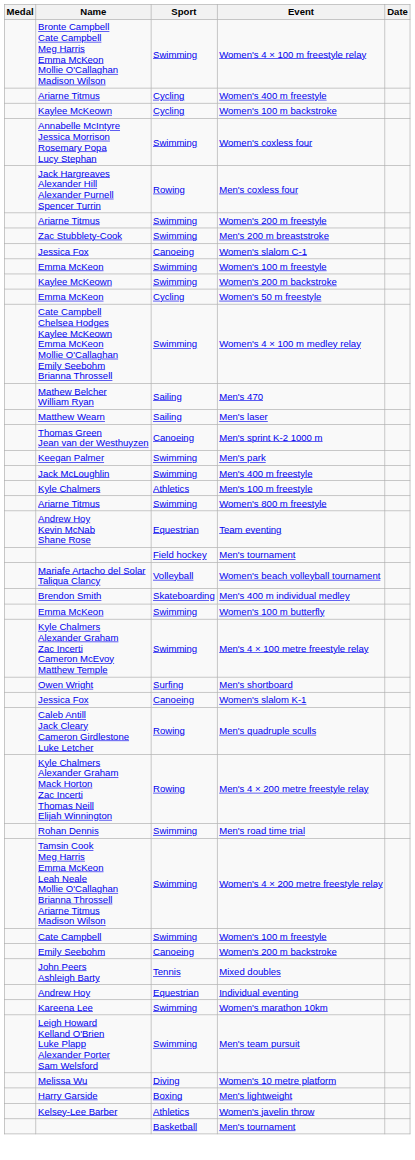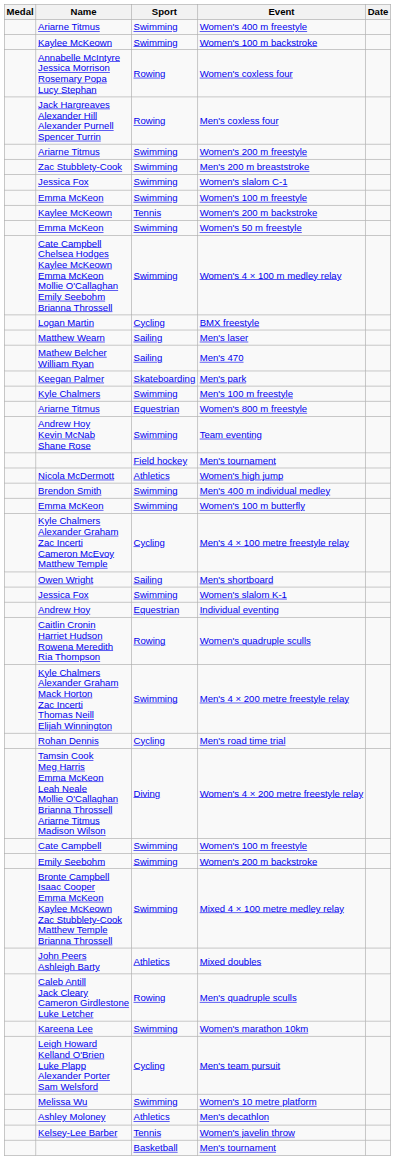 <table class="wikitable sortable" style="font-size: 95%;">
 <tr>
 <th>Medal</th>
 <th>Name</th>
 <th>Sport</th>
 <th>Event</th>
 <th>Date</th>
 </tr>
 <tr>
 <td></td>
-<td><a href='#'>Bronte Campbell</a><br><a href='#'>Cate Campbell</a><br><a href='#'>Meg Harris</a><br><a href='#'>Emma McKeon</a><br><a href='#'>Mollie O'Callaghan</a><br><a href='#'>Madison Wilson</a></td>
+<td><a href='#'>Ariarne Titmus</a></td>
 <td><a href='#'>Swimming</a></td>
-<td><a href='#'>Women's 4 × 100 m freestyle relay</a></td>
-<td></td>
-</tr>
-<tr>
-<td></td>
-<td><a href='#'>Ariarne Titmus</a></td>
-<td><a href='#'>Cycling</a></td>
 <td><a href='#'>Women's 400 m freestyle</a></td>
 <td></td>
 </tr>
 <tr>
 <td></td>
 <td><a href='#'>Kaylee McKeown</a></td>
-<td><a href='#'>Cycling</a></td>
+<td><a href='#'>Swimming</a></td>
 <td><a href='#'>Women's 100 m backstroke</a></td>
 <td></td>
 </tr>
 <tr>
 <td></td>
 <td><a href='#'>Annabelle McIntyre</a><br><a href='#'>Jessica Morrison</a><br><a href='#'>Rosemary Popa</a><br><a href='#'>Lucy Stephan</a></td>
-<td><a href='#'>Swimming</a></td>
+<td><a href='#'>Rowing</a></td>
 <td><a href='#'>Women's coxless four</a></td>
 <td></td>
 </tr>
 <tr>
 <td></td>
 <td><a href='#'>Jack Hargreaves</a><br><a href='#'>Alexander Hill</a><br><a href='#'>Alexander Purnell</a><br><a href='#'>Spencer Turrin</a></td>
 <td><a href='#'>Rowing</a></td>
 <td><a href='#'>Men's coxless four</a></td>
 <td></td>
 </tr>
 <tr>
 <td></td>
 <td><a href='#'>Ariarne Titmus</a></td>
 <td><a href='#'>Swimming</a></td>
 <td><a href='#'>Women's 200 m freestyle</a></td>
 <td></td>
 </tr>
 <tr>
 <td></td>
 <td><a href='#'>Zac Stubblety-Cook</a></td>
 <td><a href='#'>Swimming</a></td>
 <td><a href='#'>Men's 200 m breaststroke</a></td>
 <td></td>
 </tr>
 <tr>
 <td></td>
 <td><a href='#'>Jessica Fox</a></td>
-<td><a href='#'>Canoeing</a></td>
+<td><a href='#'>Swimming</a></td>
 <td><a href='#'>Women's slalom C-1</a></td>
 <td></td>
 </tr>
 <tr>
 <td></td>
 <td><a href='#'>Emma McKeon</a></td>
 <td><a href='#'>Swimming</a></td>
 <td><a href='#'>Women's 100 m freestyle</a></td>
 <td></td>
 </tr>
 <tr>
 <td></td>
 <td><a href='#'>Kaylee McKeown</a></td>
-<td><a href='#'>Swimming</a></td>
+<td><a href='#'>Tennis</a></td>
 <td><a href='#'>Women's 200 m backstroke</a></td>
 <td></td>
 </tr>
 <tr>
 <td></td>
 <td><a href='#'>Emma McKeon</a></td>
-<td><a href='#'>Cycling</a></td>
+<td><a href='#'>Swimming</a></td>
 <td><a href='#'>Women's 50 m freestyle</a></td>
 <td></td>
 </tr>
 <tr>
 <td></td>
 <td><a href='#'>Cate Campbell</a><br><a href='#'>Chelsea Hodges</a><br><a href='#'>Kaylee McKeown</a><br><a href='#'>Emma McKeon</a><br><a href='#'>Mollie O'Callaghan</a><br><a href='#'>Emily Seebohm</a><br><a href='#'>Brianna Throssell</a></td>
 <td><a href='#'>Swimming</a></td>
 <td><a href='#'>Women's 4 × 100 m medley relay</a></td>
 <td></td>
 </tr>
 <tr>
 <td></td>
-<td><a href='#'>Mathew Belcher</a><br><a href='#'>William Ryan</a></td>
-<td><a href='#'>Sailing</a></td>
-<td><a href='#'>Men's 470</a></td>
+<td><a href='#'>Logan Martin</a></td>
+<td><a href='#'>Cycling</a></td>
+<td><a href='#'>BMX freestyle</a></td>
 <td></td>
 </tr>
 <tr>
 <td></td>
 <td><a href='#'>Matthew Wearn</a></td>
 <td><a href='#'>Sailing</a></td>
 <td><a href='#'>Men's laser</a></td>
 <td></td>
 </tr>
 <tr>
 <td></td>
-<td><a href='#'>Thomas Green</a><br><a href='#'>Jean van der Westhuyzen</a></td>
-<td><a href='#'>Canoeing</a></td>
-<td><a href='#'>Men's sprint K-2 1000 m</a></td>
+<td><a href='#'>Mathew Belcher</a><br><a href='#'>William Ryan</a></td>
+<td><a href='#'>Sailing</a></td>
+<td><a href='#'>Men's 470</a></td>
 <td></td>
 </tr>
 <tr>
 <td></td>
 <td><a href='#'>Keegan Palmer</a></td>
-<td><a href='#'>Swimming</a></td>
+<td><a href='#'>Skateboarding</a></td>
 <td><a href='#'>Men's park</a></td>
 <td></td>
 </tr>
 <tr>
 <td></td>
-<td><a href='#'>Jack McLoughlin</a></td>
+<td><a href='#'>Kyle Chalmers</a></td>
 <td><a href='#'>Swimming</a></td>
-<td><a href='#'>Men's 400 m freestyle</a></td>
-<td></td>
-</tr>
-<tr>
-<td></td>
-<td><a href='#'>Kyle Chalmers</a></td>
-<td><a href='#'>Athletics</a></td>
 <td><a href='#'>Men's 100 m freestyle</a></td>
 <td></td>
 </tr>
 <tr>
 <td></td>
 <td><a href='#'>Ariarne Titmus</a></td>
-<td><a href='#'>Swimming</a></td>
+<td><a href='#'>Equestrian</a></td>
 <td><a href='#'>Women's 800 m freestyle</a></td>
 <td></td>
 </tr>
 <tr>
 <td></td>
 <td><a href='#'>Andrew Hoy</a><br><a href='#'>Kevin McNab</a><br><a href='#'>Shane Rose</a></td>
-<td><a href='#'>Equestrian</a></td>
+<td><a href='#'>Swimming</a></td>
 <td><a href='#'>Team eventing</a></td>
 <td></td>
 </tr>
 <tr>
 <td></td>
 <td></td>
 <td><a href='#'>Field hockey</a></td>
 <td><a href='#'>Men's tournament</a></td>
 <td></td>
 </tr>
 <tr>
 <td></td>
-<td><a href='#'>Mariafe Artacho del Solar</a><br><a href='#'>Taliqua Clancy</a></td>
-<td><a href='#'>Volleyball</a></td>
-<td><a href='#'>Women's beach volleyball tournament</a></td>
+<td><a href='#'>Nicola McDermott</a></td>
+<td><a href='#'>Athletics</a></td>
+<td><a href='#'>Women's high jump</a></td>
 <td></td>
 </tr>
 <tr>
 <td></td>
 <td><a href='#'>Brendon Smith</a></td>
-<td><a href='#'>Skateboarding</a></td>
+<td><a href='#'>Swimming</a></td>
 <td><a href='#'>Men's 400 m individual medley</a></td>
 <td></td>
 </tr>
 <tr>
 <td></td>
 <td><a href='#'>Emma McKeon</a></td>
 <td><a href='#'>Swimming</a></td>
 <td><a href='#'>Women's 100 m butterfly</a></td>
 <td></td>
 </tr>
 <tr>
 <td></td>
 <td><a href='#'>Kyle Chalmers</a><br><a href='#'>Alexander Graham</a><br><a href='#'>Zac Incerti</a><br><a href='#'>Cameron McEvoy</a><br><a href='#'>Matthew Temple</a></td>
-<td><a href='#'>Swimming</a></td>
+<td><a href='#'>Cycling</a></td>
 <td><a href='#'>Men's 4 × 100 metre freestyle relay</a></td>
 <td></td>
 </tr>
 <tr>
 <td></td>
 <td><a href='#'>Owen Wright</a></td>
-<td><a href='#'>Surfing</a></td>
+<td><a href='#'>Sailing</a></td>
 <td><a href='#'>Men's shortboard</a></td>
 <td></td>
 </tr>
 <tr>
 <td></td>
 <td><a href='#'>Jessica Fox</a></td>
-<td><a href='#'>Canoeing</a></td>
+<td><a href='#'>Swimming</a></td>
 <td><a href='#'>Women's slalom K-1</a></td>
 <td></td>
 </tr>
 <tr>
 <td></td>
-<td><a href='#'>Caleb Antill</a><br><a href='#'>Jack Cleary</a><br><a href='#'>Cameron Girdlestone</a><br><a href='#'>Luke Letcher</a></td>
+<td><a href='#'>Andrew Hoy</a></td>
+<td><a href='#'>Equestrian</a></td>
+<td><a href='#'>Individual eventing</a></td>
+<td></td>
+</tr>
+<tr>
+<td></td>
+<td><a href='#'>Caitlin Cronin</a><br><a href='#'>Harriet Hudson</a><br><a href='#'>Rowena Meredith</a><br><a href='#'>Ria Thompson</a></td>
 <td><a href='#'>Rowing</a></td>
-<td><a href='#'>Men's quadruple sculls</a></td>
+<td><a href='#'>Women's quadruple sculls</a></td>
 <td></td>
 </tr>
 <tr>
 <td></td>
 <td><a href='#'>Kyle Chalmers</a><br><a href='#'>Alexander Graham</a><br><a href='#'>Mack Horton</a><br><a href='#'>Zac Incerti</a><br><a href='#'>Thomas Neill</a><br><a href='#'>Elijah Winnington</a></td>
-<td><a href='#'>Rowing</a></td>
+<td><a href='#'>Swimming</a></td>
 <td><a href='#'>Men's 4 × 200 metre freestyle relay</a></td>
 <td></td>
 </tr>
 <tr>
 <td></td>
 <td><a href='#'>Rohan Dennis</a></td>
-<td><a href='#'>Swimming</a></td>
+<td><a href='#'>Cycling</a></td>
 <td><a href='#'>Men's road time trial</a></td>
 <td></td>
 </tr>
 <tr>
 <td></td>
 <td><a href='#'>Tamsin Cook</a><br><a href='#'>Meg Harris</a><br><a href='#'>Emma McKeon</a><br><a href='#'>Leah Neale</a><br><a href='#'>Mollie O'Callaghan</a><br><a href='#'>Brianna Throssell</a><br><a href='#'>Ariarne Titmus</a><br><a href='#'>Madison Wilson</a></td>
-<td><a href='#'>Swimming</a></td>
+<td><a href='#'>Diving</a></td>
 <td><a href='#'>Women's 4 × 200 metre freestyle relay</a></td>
 <td></td>
 </tr>
 <tr>
 <td></td>
 <td><a href='#'>Cate Campbell</a></td>
 <td><a href='#'>Swimming</a></td>
 <td><a href='#'>Women's 100 m freestyle</a></td>
 <td></td>
 </tr>
 <tr>
 <td></td>
 <td><a href='#'>Emily Seebohm</a></td>
-<td><a href='#'>Canoeing</a></td>
+<td><a href='#'>Swimming</a></td>
 <td><a href='#'>Women's 200 m backstroke</a></td>
 <td></td>
 </tr>
 <tr>
 <td></td>
+<td><a href='#'>Bronte Campbell</a><br><a href='#'>Isaac Cooper</a><br><a href='#'>Emma McKeon</a><br><a href='#'>Kaylee McKeown</a><br><a href='#'>Zac Stubblety-Cook</a><br><a href='#'>Matthew Temple</a><br><a href='#'>Brianna Throssell</a></td>
+<td><a href='#'>Swimming</a></td>
+<td><a href='#'>Mixed 4 × 100 metre medley relay</a></td>
+<td></td>
+</tr>
+<tr>
+<td></td>
 <td><a href='#'>John Peers</a><br><a href='#'>Ashleigh Barty</a></td>
-<td><a href='#'>Tennis</a></td>
+<td><a href='#'>Athletics</a></td>
 <td><a href='#'>Mixed doubles</a></td>
 <td></td>
 </tr>
 <tr>
 <td></td>
-<td><a href='#'>Andrew Hoy</a></td>
-<td><a href='#'>Equestrian</a></td>
-<td><a href='#'>Individual eventing</a></td>
+<td><a href='#'>Caleb Antill</a><br><a href='#'>Jack Cleary</a><br><a href='#'>Cameron Girdlestone</a><br><a href='#'>Luke Letcher</a></td>
+<td><a href='#'>Rowing</a></td>
+<td><a href='#'>Men's quadruple sculls</a></td>
 <td></td>
 </tr>
 <tr>
 <td></td>
 <td><a href='#'>Kareena Lee</a></td>
 <td><a href='#'>Swimming</a></td>
 <td><a href='#'>Women's marathon 10km</a></td>
 <td></td>
 </tr>
 <tr>
 <td></td>
 <td><a href='#'>Leigh Howard</a><br><a href='#'>Kelland O'Brien</a><br><a href='#'>Luke Plapp</a><br><a href='#'>Alexander Porter</a><br><a href='#'>Sam Welsford</a></td>
-<td><a href='#'>Swimming</a></td>
+<td><a href='#'>Cycling</a></td>
 <td><a href='#'>Men's team pursuit</a></td>
 <td></td>
 </tr>
 <tr>
 <td></td>
 <td><a href='#'>Melissa Wu</a></td>
-<td><a href='#'>Diving</a></td>
+<td><a href='#'>Swimming</a></td>
 <td><a href='#'>Women's 10 metre platform</a></td>
 <td></td>
 </tr>
 <tr>
 <td></td>
-<td><a href='#'>Harry Garside</a></td>
-<td><a href='#'>Boxing</a></td>
-<td><a href='#'>Men's lightweight</a></td>
+<td><a href='#'>Ashley Moloney</a></td>
+<td><a href='#'>Athletics</a></td>
+<td><a href='#'>Men's decathlon</a></td>
 <td></td>
 </tr>
 <tr>
 <td></td>
 <td><a href='#'>Kelsey-Lee Barber</a></td>
-<td><a href='#'>Athletics</a></td>
+<td><a href='#'>Tennis</a></td>
 <td><a href='#'>Women's javelin throw</a></td>
 <td></td>
 </tr>
 <tr>
 <td></td>
 <td></td>
 <td><a href='#'>Basketball</a></td>
 <td><a href='#'>Men's tournament</a></td>
 <td></td>
 </tr>
 </table>
